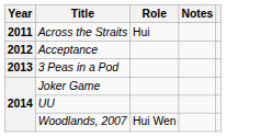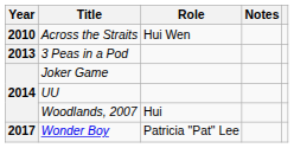 <table class="wikitable sortable plainrowheaders">
 <tr>
 <th scope="col">Year</th>
 <th scope="col">Title</th>
 <th scope="col">Role</th>
 <th scope="col" class="unsortable">Notes</th>
 <th scope="col" class="unsortable"></th>
 </tr>
 <tr>
-<th scope="row">2011</th>
+<th scope="row">2010</th>
 <td><em>Across the Straits</em></td>
-<td>Hui</td>
-<td></td>
-<td></td>
-</tr>
-<tr>
-<th scope="row">2012</th>
-<td><em>Acceptance</em></td>
-<td></td>
+<td>Hui Wen</td>
 <td></td>
 <td></td>
 </tr>
 <tr>
 <th scope="row">2013</th>
 <td><em>3 Peas in a Pod</em></td>
 <td></td>
 <td></td>
 <td></td>
 </tr>
 <tr>
 <th scope="row" rowspan="3">2014</th>
 <td><em>Joker Game</em></td>
 <td></td>
 <td></td>
 <td></td>
 </tr>
 <tr>
 <td><em>UU</em></td>
 <td></td>
 <td></td>
 <td></td>
 </tr>
 <tr>
 <td><em>Woodlands, 2007</em></td>
-<td>Hui Wen</td>
+<td>Hui</td>
+<td></td>
+<td></td>
+</tr>
+<tr>
+<th scope="row">2017</th>
+<td><em><a href='#'>Wonder Boy</a></em></td>
+<td>Patricia "Pat" Lee</td>
 <td></td>
 <td></td>
 </tr>
 </table>
